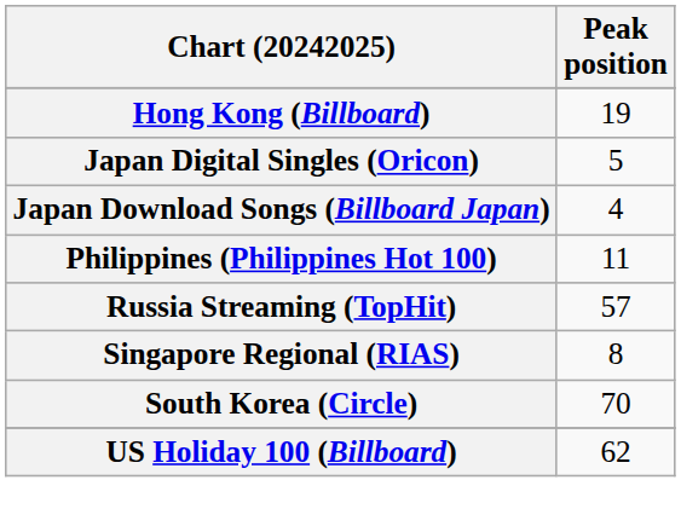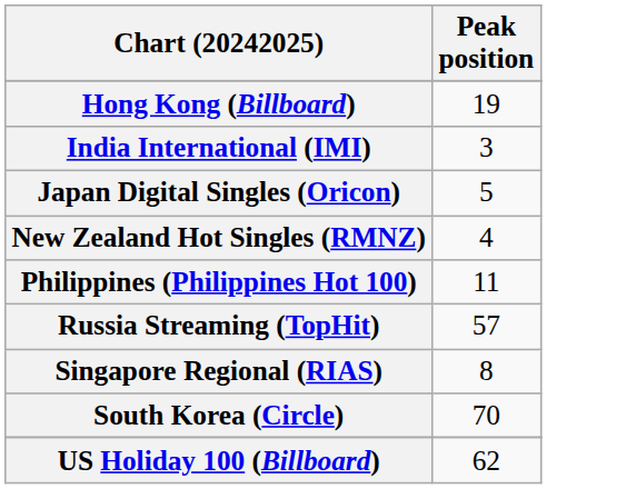 <table class="wikitable sortable plainrowheaders" style="text-align:center">
 <tr>
 <th scope="col">Chart (20242025)</th>
 <th scope="col">Peak<br>position</th>
 </tr>
 <tr>
 </tr>
 <tr>
 <th scope="row"><a href='#'>Hong Kong</a> (<em><a href='#'>Billboard</a></em>)</th>
 <td>19</td>
 </tr>
 <tr>
+<th scope="row"><a href='#'>India International</a> (<a href='#'>IMI</a>)</th>
+<td>3</td>
+</tr>
+<tr>
 <th scope="row">Japan Digital Singles (<a href='#'>Oricon</a>)</th>
 <td>5</td>
 </tr>
 <tr>
-<th scope="row">Japan Download Songs (<em><a href='#'>Billboard Japan</a></em>)</th>
+<th scope="row">New Zealand Hot Singles (<a href='#'>RMNZ</a>)</th>
 <td>4</td>
 </tr>
 <tr>
 <th scope="row">Philippines (<a href='#'>Philippines Hot 100</a>)</th>
 <td>11</td>
 </tr>
 <tr>
 <th scope="row">Russia Streaming (<a href='#'>TopHit</a>)</th>
 <td>57</td>
 </tr>
 <tr>
 <th scope="row">Singapore Regional (<a href='#'>RIAS</a>)</th>
 <td>8</td>
 </tr>
 <tr>
 <th scope="row">South Korea (<a href='#'>Circle</a>)</th>
 <td>70</td>
 </tr>
 <tr>
 </tr>
 <tr>
 </tr>
 <tr>
 <th scope="row">US <a href='#'>Holiday 100</a> (<em><a href='#'>Billboard</a></em>)</th>
 <td>62</td>
 </tr>
 </table>
